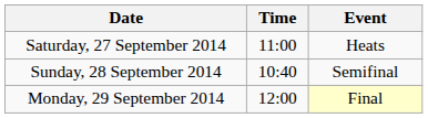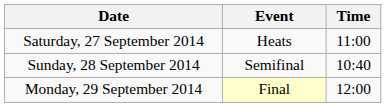 <table class = "wikitable" style="text-align:center;">
 <tr>
 <th width=220>Date</th>
+<th width=100>Event</th>
 <th width=50>Time</th>
-<th width=100>Event</th>
 </tr>
 <tr>
 <td>Saturday, 27 September 2014</td>
+<td>Heats</td>
 <td>11:00</td>
-<td>Heats</td>
 </tr>
 <tr>
 <td>Sunday, 28 September 2014</td>
+<td>Semifinal</td>
 <td>10:40</td>
-<td>Semifinal</td>
 </tr>
 <tr>
 <td>Monday, 29 September 2014</td>
+<td bgcolor=ffffcc>Final</td>
 <td>12:00</td>
-<td bgcolor=ffffcc>Final</td>
 </tr>
 </table>
